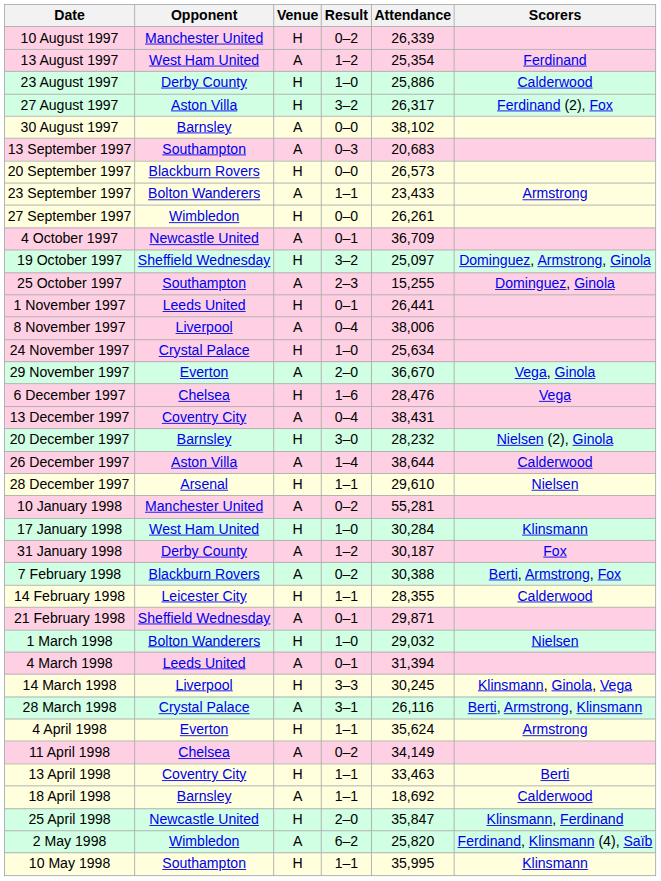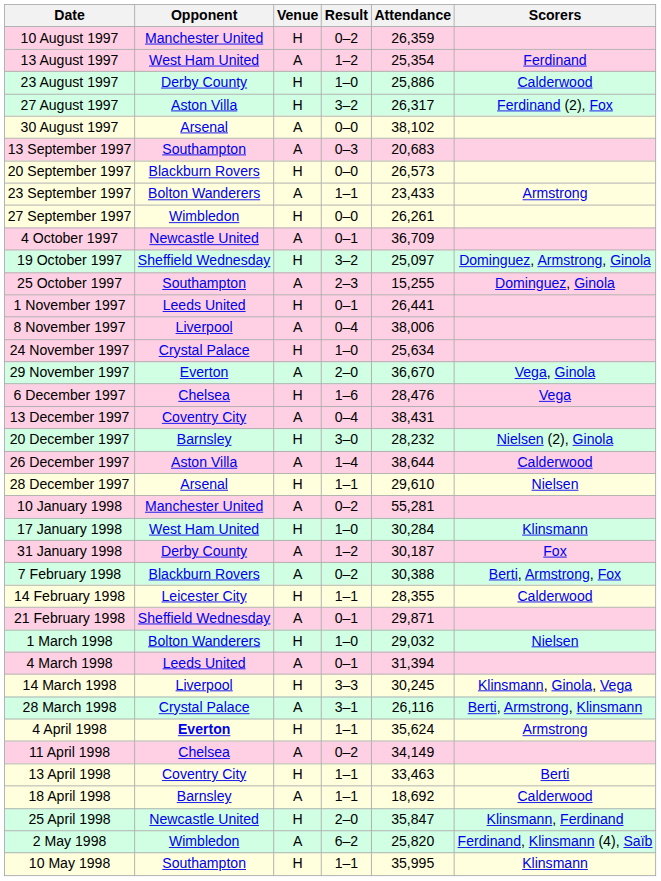 <table class="wikitable sortable" style="font-size:100%; text-align:center">
 <tr>
 <th>Date</th>
 <th>Opponent</th>
 <th>Venue</th>
 <th>Result</th>
 <th>Attendance</th>
 <th>Scorers</th>
 </tr>
 <tr style="background-color: #ffd0e3;">
 <td>10 August 1997</td>
 <td><a href='#'>Manchester United</a></td>
 <td>H</td>
 <td>0–2</td>
-<td>26,339</td>
+<td>26,359</td>
 <td></td>
 </tr>
 <tr style="background-color: #ffd0e3;">
 <td>13 August 1997</td>
 <td><a href='#'>West Ham United</a></td>
 <td>A</td>
 <td>1–2</td>
 <td>25,354</td>
 <td><a href='#'>Ferdinand</a></td>
 </tr>
 <tr style="background-color: #d0ffe3;">
 <td>23 August 1997</td>
 <td><a href='#'>Derby County</a></td>
 <td>H</td>
 <td>1–0</td>
 <td>25,886</td>
 <td><a href='#'>Calderwood</a></td>
 </tr>
 <tr style="background-color: #d0ffe3;">
 <td>27 August 1997</td>
 <td><a href='#'>Aston Villa</a></td>
 <td>H</td>
 <td>3–2</td>
 <td>26,317</td>
 <td><a href='#'>Ferdinand</a> (2), <a href='#'>Fox</a></td>
 </tr>
 <tr style="background-color: #ffffdd;">
 <td>30 August 1997</td>
-<td><a href='#'>Barnsley</a></td>
+<td><a href='#'>Arsenal</a></td>
 <td>A</td>
 <td>0–0</td>
 <td>38,102</td>
 <td></td>
 </tr>
 <tr style="background-color: #ffd0e3;">
 <td>13 September 1997</td>
 <td><a href='#'>Southampton</a></td>
 <td>A</td>
 <td>0–3</td>
 <td>20,683</td>
 <td></td>
 </tr>
 <tr style="background-color: #ffffdd;">
 <td>20 September 1997</td>
 <td><a href='#'>Blackburn Rovers</a></td>
 <td>H</td>
 <td>0–0</td>
 <td>26,573</td>
 <td></td>
 </tr>
 <tr style="background-color: #ffffdd;">
 <td>23 September 1997</td>
 <td><a href='#'>Bolton Wanderers</a></td>
 <td>A</td>
 <td>1–1</td>
 <td>23,433</td>
 <td><a href='#'>Armstrong</a></td>
 </tr>
 <tr style="background-color: #ffffdd;">
 <td>27 September 1997</td>
 <td><a href='#'>Wimbledon</a></td>
 <td>H</td>
 <td>0–0</td>
 <td>26,261</td>
 <td></td>
 </tr>
 <tr style="background-color: #ffd0e3;">
 <td>4 October 1997</td>
 <td><a href='#'>Newcastle United</a></td>
 <td>A</td>
 <td>0–1</td>
 <td>36,709</td>
 <td></td>
 </tr>
 <tr style="background-color: #d0ffe3;">
 <td>19 October 1997</td>
 <td><a href='#'>Sheffield Wednesday</a></td>
 <td>H</td>
 <td>3–2</td>
 <td>25,097</td>
 <td><a href='#'>Dominguez</a>, <a href='#'>Armstrong</a>, <a href='#'>Ginola</a></td>
 </tr>
 <tr style="background-color: #ffd0e3;">
 <td>25 October 1997</td>
 <td><a href='#'>Southampton</a></td>
 <td>A</td>
 <td>2–3</td>
 <td>15,255</td>
 <td><a href='#'>Dominguez</a>, <a href='#'>Ginola</a></td>
 </tr>
 <tr style="background-color: #ffd0e3;">
 <td>1 November 1997</td>
 <td><a href='#'>Leeds United</a></td>
 <td>H</td>
 <td>0–1</td>
 <td>26,441</td>
 <td></td>
 </tr>
 <tr style="background-color: #ffd0e3;">
 <td>8 November 1997</td>
 <td><a href='#'>Liverpool</a></td>
 <td>A</td>
 <td>0–4</td>
 <td>38,006</td>
 <td></td>
 </tr>
 <tr style="background-color: #ffd0e3;">
 <td>24 November 1997</td>
 <td><a href='#'>Crystal Palace</a></td>
 <td>H</td>
 <td>1–0</td>
 <td>25,634</td>
 <td></td>
 </tr>
 <tr style="background-color: #d0ffe3;">
 <td>29 November 1997</td>
 <td><a href='#'>Everton</a></td>
 <td>A</td>
 <td>2–0</td>
 <td>36,670</td>
 <td><a href='#'>Vega</a>, <a href='#'>Ginola</a></td>
 </tr>
 <tr style="background-color: #ffd0e3;">
 <td>6 December 1997</td>
 <td><a href='#'>Chelsea</a></td>
 <td>H</td>
 <td>1–6</td>
 <td>28,476</td>
 <td><a href='#'>Vega</a></td>
 </tr>
 <tr style="background-color: #ffd0e3;">
 <td>13 December 1997</td>
 <td><a href='#'>Coventry City</a></td>
 <td>A</td>
 <td>0–4</td>
 <td>38,431</td>
 <td></td>
 </tr>
 <tr style="background-color: #d0ffe3;">
 <td>20 December 1997</td>
 <td><a href='#'>Barnsley</a></td>
 <td>H</td>
 <td>3–0</td>
 <td>28,232</td>
 <td><a href='#'>Nielsen</a> (2), <a href='#'>Ginola</a></td>
 </tr>
 <tr style="background-color: #ffd0e3;">
 <td>26 December 1997</td>
 <td><a href='#'>Aston Villa</a></td>
 <td>A</td>
 <td>1–4</td>
 <td>38,644</td>
 <td><a href='#'>Calderwood</a></td>
 </tr>
 <tr style="background-color: #ffffdd;">
 <td>28 December 1997</td>
 <td><a href='#'>Arsenal</a></td>
 <td>H</td>
 <td>1–1</td>
 <td>29,610</td>
 <td><a href='#'>Nielsen</a></td>
 </tr>
 <tr style="background-color: #ffd0e3;">
 <td>10 January 1998</td>
 <td><a href='#'>Manchester United</a></td>
 <td>A</td>
 <td>0–2</td>
 <td>55,281</td>
 <td></td>
 </tr>
 <tr style="background-color: #d0ffe3;">
 <td>17 January 1998</td>
 <td><a href='#'>West Ham United</a></td>
 <td>H</td>
 <td>1–0</td>
 <td>30,284</td>
 <td><a href='#'>Klinsmann</a></td>
 </tr>
 <tr style="background-color: #ffd0e3;">
 <td>31 January 1998</td>
 <td><a href='#'>Derby County</a></td>
 <td>A</td>
 <td>1–2</td>
 <td>30,187</td>
 <td><a href='#'>Fox</a></td>
 </tr>
 <tr style="background-color: #d0ffe3;">
 <td>7 February 1998</td>
 <td><a href='#'>Blackburn Rovers</a></td>
 <td>A</td>
 <td>0–2</td>
 <td>30,388</td>
 <td><a href='#'>Berti</a>, <a href='#'>Armstrong</a>, <a href='#'>Fox</a></td>
 </tr>
 <tr style="background-color: #ffffdd;">
 <td>14 February 1998</td>
 <td><a href='#'>Leicester City</a></td>
 <td>H</td>
 <td>1–1</td>
 <td>28,355</td>
 <td><a href='#'>Calderwood</a></td>
 </tr>
 <tr style="background-color: #ffd0e3;">
 <td>21 February 1998</td>
 <td><a href='#'>Sheffield Wednesday</a></td>
 <td>A</td>
 <td>0–1</td>
 <td>29,871</td>
 <td></td>
 </tr>
 <tr style="background-color: #d0ffe3;">
 <td>1 March 1998</td>
 <td><a href='#'>Bolton Wanderers</a></td>
 <td>H</td>
 <td>1–0</td>
 <td>29,032</td>
 <td><a href='#'>Nielsen</a></td>
 </tr>
 <tr style="background-color: #ffd0e3;">
 <td>4 March 1998</td>
 <td><a href='#'>Leeds United</a></td>
 <td>A</td>
 <td>0–1</td>
 <td>31,394</td>
 <td></td>
 </tr>
 <tr style="background-color: #ffffdd;">
 <td>14 March 1998</td>
 <td><a href='#'>Liverpool</a></td>
 <td>H</td>
 <td>3–3</td>
 <td>30,245</td>
 <td><a href='#'>Klinsmann</a>, <a href='#'>Ginola</a>, <a href='#'>Vega</a></td>
 </tr>
 <tr style="background-color: #d0ffe3;">
 <td>28 March 1998</td>
 <td><a href='#'>Crystal Palace</a></td>
 <td>A</td>
 <td>3–1</td>
 <td>26,116</td>
 <td><a href='#'>Berti</a>, <a href='#'>Armstrong</a>, <a href='#'>Klinsmann</a></td>
 </tr>
 <tr style="background-color: #ffffdd;">
 <td>4 April 1998</td>
-<td><a href='#'>Everton</a></td>
+<td><strong><a href='#'>Everton</a></strong></td>
 <td>H</td>
 <td>1–1</td>
 <td>35,624</td>
 <td><a href='#'>Armstrong</a></td>
 </tr>
 <tr style="background-color: #ffd0e3;">
 <td>11 April 1998</td>
 <td><a href='#'>Chelsea</a></td>
 <td>A</td>
 <td>0–2</td>
 <td>34,149</td>
 <td></td>
 </tr>
 <tr style="background-color: #ffffdd;">
 <td>13 April 1998</td>
 <td><a href='#'>Coventry City</a></td>
 <td>H</td>
 <td>1–1</td>
 <td>33,463</td>
 <td><a href='#'>Berti</a></td>
 </tr>
 <tr style="background-color: #ffffdd;">
 <td>18 April 1998</td>
 <td><a href='#'>Barnsley</a></td>
 <td>A</td>
 <td>1–1</td>
 <td>18,692</td>
 <td><a href='#'>Calderwood</a></td>
 </tr>
 <tr style="background-color: #d0ffe3;">
 <td>25 April 1998</td>
 <td><a href='#'>Newcastle United</a></td>
 <td>H</td>
 <td>2–0</td>
 <td>35,847</td>
 <td><a href='#'>Klinsmann</a>, <a href='#'>Ferdinand</a></td>
 </tr>
 <tr style="background-color: #d0ffe3;">
 <td>2 May 1998</td>
 <td><a href='#'>Wimbledon</a></td>
 <td>A</td>
 <td>6–2</td>
 <td>25,820</td>
 <td><a href='#'>Ferdinand</a>, <a href='#'>Klinsmann</a> (4), <a href='#'>Saïb</a></td>
 </tr>
 <tr style="background-color: #ffffdd;">
 <td>10 May 1998</td>
 <td><a href='#'>Southampton</a></td>
 <td>H</td>
 <td>1–1</td>
 <td>35,995</td>
 <td><a href='#'>Klinsmann</a></td>
 </tr>
 </table>
